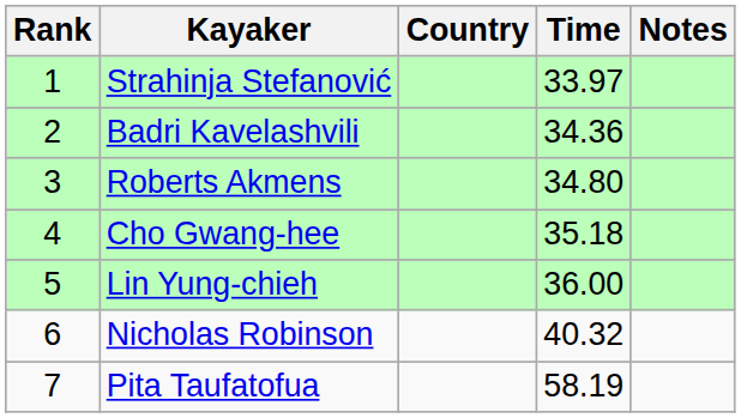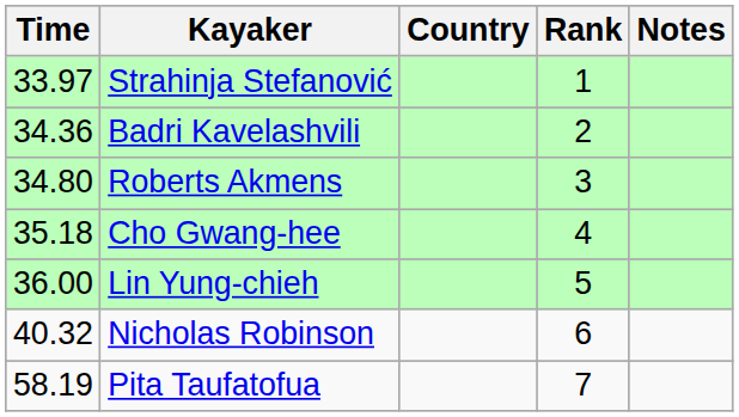 <table class="wikitable" style="text-align:center">
 <tr>
-<th>Rank</th>
+<th>Time</th>
 <th>Kayaker</th>
 <th>Country</th>
-<th>Time</th>
+<th>Rank</th>
 <th>Notes</th>
 </tr>
 <tr bgcolor=bbffbb>
-<td>1</td>
+<td>33.97</td>
 <td align="left"><a href='#'>Strahinja Stefanović</a></td>
 <td align="left"></td>
-<td>33.97</td>
+<td>1</td>
 <td></td>
 </tr>
 <tr bgcolor=bbffbb>
-<td>2</td>
+<td>34.36</td>
 <td align="left"><a href='#'>Badri Kavelashvili</a></td>
 <td align="left"></td>
-<td>34.36</td>
+<td>2</td>
 <td></td>
 </tr>
 <tr bgcolor=bbffbb>
-<td>3</td>
+<td>34.80</td>
 <td align="left"><a href='#'>Roberts Akmens</a></td>
 <td align="left"></td>
-<td>34.80</td>
+<td>3</td>
 <td></td>
 </tr>
 <tr bgcolor=bbffbb>
-<td>4</td>
+<td>35.18</td>
 <td align="left"><a href='#'>Cho Gwang-hee</a></td>
 <td align="left"></td>
-<td>35.18</td>
+<td>4</td>
 <td></td>
 </tr>
 <tr bgcolor=bbffbb>
-<td>5</td>
+<td>36.00</td>
 <td align="left"><a href='#'>Lin Yung-chieh</a></td>
 <td align="left"></td>
-<td>36.00</td>
+<td>5</td>
 <td></td>
 </tr>
 <tr>
-<td>6</td>
+<td>40.32</td>
 <td align="left"><a href='#'>Nicholas Robinson</a></td>
 <td align="left"></td>
-<td>40.32</td>
+<td>6</td>
 <td></td>
 </tr>
 <tr>
-<td>7</td>
+<td>58.19</td>
 <td align="left"><a href='#'>Pita Taufatofua</a></td>
 <td align="left"></td>
-<td>58.19</td>
+<td>7</td>
 <td></td>
 </tr>
 </table>
